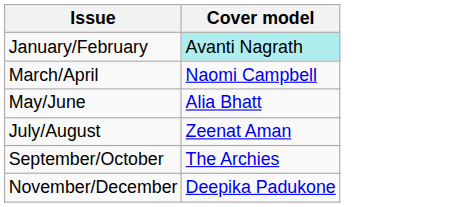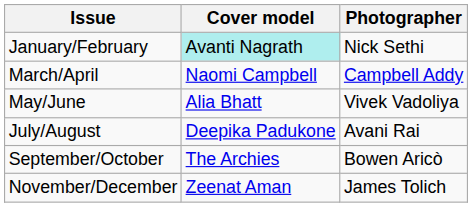 <table class="sortable wikitable">
 <tr>
 <th>Issue</th>
 <th>Cover model</th>
+<th>Photographer</th>
 </tr>
 <tr>
 <td>January/February</td>
 <td style="background: paleturquoise;">Avanti Nagrath</td>
+<td>Nick Sethi </td>
 </tr>
 <tr>
 <td>March/April</td>
 <td><a href='#'>Naomi Campbell</a></td>
+<td><a href='#'>Campbell Addy</a></td>
 </tr>
 <tr>
 <td>May/June</td>
 <td><a href='#'>Alia Bhatt</a></td>
+<td>Vivek Vadoliya</td>
 </tr>
 <tr>
 <td>July/August</td>
-<td><a href='#'>Zeenat Aman</a></td>
+<td><a href='#'>Deepika Padukone</a></td>
+<td>Avani Rai</td>
 </tr>
 <tr>
 <td>September/October</td>
 <td><a href='#'>The Archies</a></td>
+<td>Bowen Aricò</td>
 </tr>
 <tr>
 <td>November/December</td>
-<td><a href='#'>Deepika Padukone</a></td>
+<td><a href='#'>Zeenat Aman</a></td>
+<td>James Tolich</td>
 </tr>
 </table>
